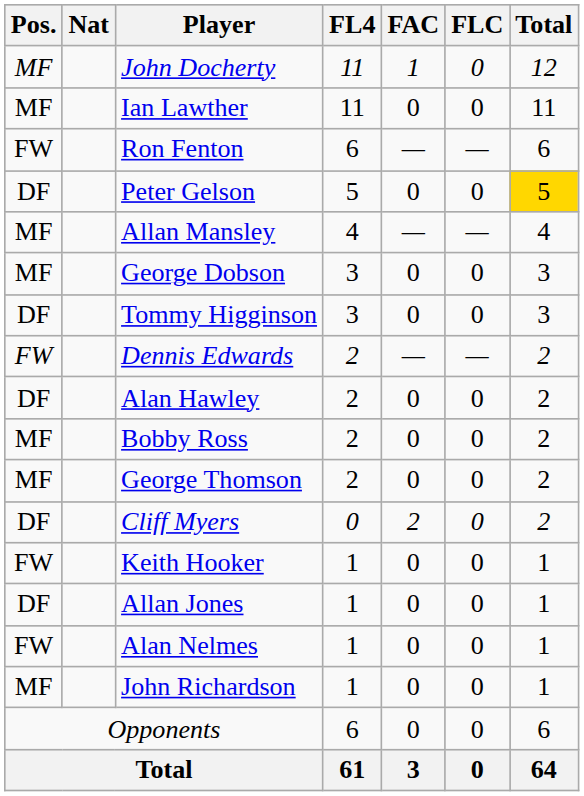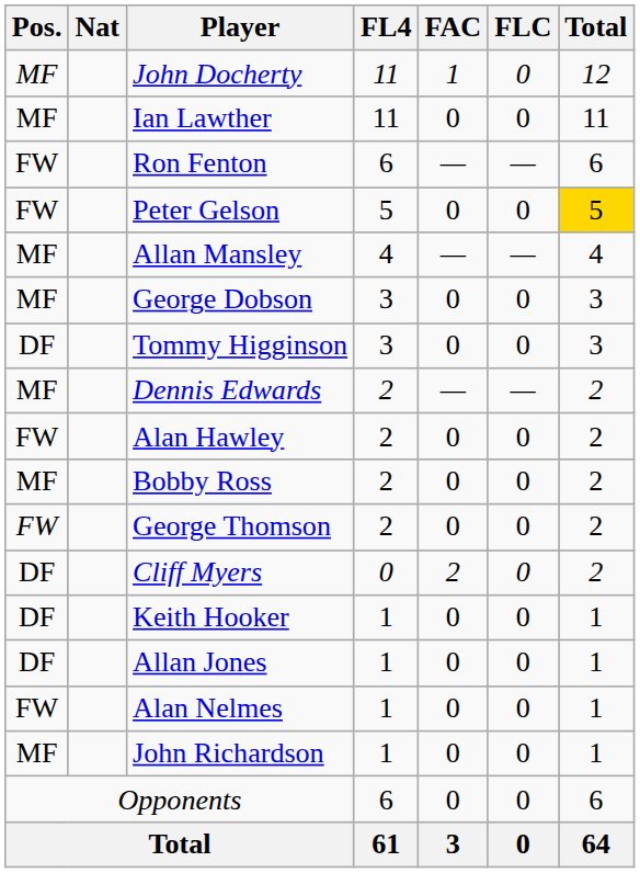 <table class="wikitable"  style="text-align:center; border:1px #aaa solid;">
 <tr>
 <th>Pos.</th>
 <th>Nat</th>
 <th>Player</th>
 <th>FL4</th>
 <th>FAC</th>
 <th>FLC</th>
 <th>Total</th>
 </tr>
 <tr>
 <td><em>MF</em></td>
 <td><em></em></td>
 <td style="text-align:left;"><em><a href='#'>John Docherty</a></em></td>
 <td><em>11</em></td>
 <td><em>1</em></td>
 <td><em>0</em></td>
 <td><em>12</em></td>
 </tr>
 <tr>
 <td>MF</td>
 <td></td>
 <td style="text-align:left;"><a href='#'>Ian Lawther</a></td>
 <td>11</td>
 <td>0</td>
 <td>0</td>
 <td>11</td>
 </tr>
 <tr>
 <td>FW</td>
 <td></td>
 <td style="text-align:left;"><a href='#'>Ron Fenton</a></td>
 <td>6</td>
 <td><em>—</em></td>
 <td><em>—</em></td>
 <td>6</td>
 </tr>
 <tr>
-<td>DF</td>
+<td>FW</td>
 <td></td>
 <td style="text-align:left;"><a href='#'>Peter Gelson</a></td>
 <td>5</td>
 <td>0</td>
 <td>0</td>
 <td style="background: gold;">5</td>
 </tr>
 <tr>
 <td>MF</td>
 <td></td>
 <td style="text-align:left;"><a href='#'>Allan Mansley</a></td>
 <td>4</td>
 <td><em>—</em></td>
 <td><em>—</em></td>
 <td>4</td>
 </tr>
 <tr>
 <td>MF</td>
 <td></td>
 <td style="text-align:left;"><a href='#'>George Dobson</a></td>
 <td>3</td>
 <td>0</td>
 <td>0</td>
 <td>3</td>
 </tr>
 <tr>
 <td>DF</td>
 <td></td>
 <td style="text-align:left;"><a href='#'>Tommy Higginson</a></td>
 <td>3</td>
 <td>0</td>
 <td>0</td>
 <td>3</td>
 </tr>
 <tr>
-<td><em>FW</em></td>
+<td>MF</td>
 <td><em></em></td>
 <td style="text-align:left;"><a href='#'><em>Dennis Edwards</em></a></td>
 <td><em>2</em></td>
 <td><em>—</em></td>
 <td><em>—</em></td>
 <td><em>2</em></td>
 </tr>
 <tr>
-<td>DF</td>
+<td>FW</td>
 <td></td>
 <td style="text-align:left;"><a href='#'>Alan Hawley</a></td>
 <td>2</td>
 <td>0</td>
 <td>0</td>
 <td>2</td>
 </tr>
 <tr>
 <td>MF</td>
 <td></td>
 <td style="text-align:left;"><a href='#'>Bobby Ross</a></td>
 <td>2</td>
 <td>0</td>
 <td>0</td>
 <td>2</td>
 </tr>
 <tr>
-<td>MF</td>
+<td><em>FW</em></td>
 <td></td>
 <td style="text-align:left;"><a href='#'>George Thomson</a></td>
 <td>2</td>
 <td>0</td>
 <td>0</td>
 <td>2</td>
 </tr>
 <tr>
 <td>DF</td>
 <td><em></em></td>
 <td style="text-align:left;"><em><a href='#'>Cliff Myers</a></em></td>
 <td><em>0</em></td>
 <td><em>2</em></td>
 <td><em>0</em></td>
 <td><em>2</em></td>
 </tr>
 <tr>
-<td>FW</td>
+<td>DF</td>
 <td></td>
 <td style="text-align:left;"><a href='#'>Keith Hooker</a></td>
 <td>1</td>
 <td>0</td>
 <td>0</td>
 <td>1</td>
 </tr>
 <tr>
 <td>DF</td>
 <td></td>
 <td style="text-align:left;"><a href='#'>Allan Jones</a></td>
 <td>1</td>
 <td>0</td>
 <td>0</td>
 <td>1</td>
 </tr>
 <tr>
 <td>FW</td>
 <td></td>
 <td style="text-align:left;"><a href='#'>Alan Nelmes</a></td>
 <td>1</td>
 <td>0</td>
 <td>0</td>
 <td>1</td>
 </tr>
 <tr>
 <td>MF</td>
 <td></td>
 <td style="text-align:left;"><a href='#'>John Richardson</a></td>
 <td>1</td>
 <td>0</td>
 <td>0</td>
 <td>1</td>
 </tr>
 <tr>
 <td colspan="3"><em>Opponents</em></td>
 <td>6</td>
 <td>0</td>
 <td>0</td>
 <td>6</td>
 </tr>
 <tr>
 <th colspan="3">Total</th>
 <th>61</th>
 <th>3</th>
 <th>0</th>
 <th>64</th>
 </tr>
 </table>
